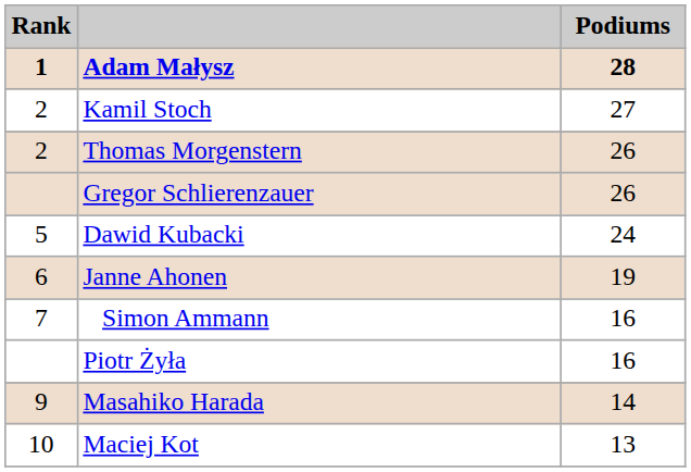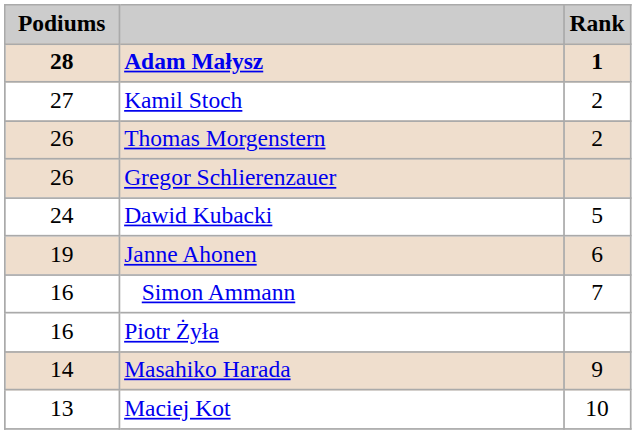 <table class="wikitable plainrowheaders" style="background:#fff; font-size:86%; line-height:16px; border:grey solid 1px; border-collapse:collapse;">
 <tr style="background:#ccc; text-align:center;">
+<th style="background:#ccc;" width="60">Podiums</th>
+<th style="background:#ccc;" width="254"></th>
 <th style="background:#ccc;">Rank</th>
-<th style="background:#ccc;" width="254"></th>
-<th style="background:#ccc;" width="60">Podiums</th>
 </tr>
 <tr bgcolor=#EFDECD>
+<td align=center><strong>28</strong></td>
+<td> <strong><a href='#'>Adam Małysz</a></strong></td>
 <td align=center><strong>1</strong></td>
-<td> <strong><a href='#'>Adam Małysz</a></strong></td>
-<td align=center><strong>28</strong></td>
 </tr>
 <tr>
+<td align=center>27</td>
+<td> <a href='#'>Kamil Stoch</a></td>
 <td align=center>2</td>
-<td> <a href='#'>Kamil Stoch</a></td>
-<td align=center>27</td>
 </tr>
 <tr bgcolor=#EFDECD>
+<td align=center>26</td>
+<td> <a href='#'>Thomas Morgenstern</a></td>
 <td align=center>2</td>
-<td> <a href='#'>Thomas Morgenstern</a></td>
-<td align=center>26</td>
 </tr>
 <tr bgcolor=#EFDECD>
+<td align=center>26</td>
+<td> <a href='#'>Gregor Schlierenzauer</a></td>
 <td align=center></td>
-<td> <a href='#'>Gregor Schlierenzauer</a></td>
-<td align=center>26</td>
 </tr>
 <tr>
+<td align=center>24</td>
+<td> <a href='#'>Dawid Kubacki</a></td>
 <td align=center>5</td>
-<td> <a href='#'>Dawid Kubacki</a></td>
-<td align=center>24</td>
 </tr>
 <tr bgcolor=#EFDECD>
+<td align=center>19</td>
+<td> <a href='#'>Janne Ahonen</a></td>
 <td align=center>6</td>
-<td> <a href='#'>Janne Ahonen</a></td>
-<td align=center>19</td>
 </tr>
 <tr>
+<td align=center>16</td>
+<td>   <a href='#'>Simon Ammann</a></td>
 <td align=center>7</td>
-<td>   <a href='#'>Simon Ammann</a></td>
-<td align=center>16</td>
 </tr>
 <tr>
+<td align=center>16</td>
+<td> <a href='#'>Piotr Żyła</a></td>
 <td align=center></td>
-<td> <a href='#'>Piotr Żyła</a></td>
-<td align=center>16</td>
 </tr>
 <tr bgcolor=#EFDECD>
+<td align=center>14</td>
+<td> <a href='#'>Masahiko Harada</a></td>
 <td align=center>9</td>
-<td> <a href='#'>Masahiko Harada</a></td>
-<td align=center>14</td>
 </tr>
 <tr>
+<td align=center>13</td>
+<td> <a href='#'>Maciej Kot</a></td>
 <td align=center>10</td>
-<td> <a href='#'>Maciej Kot</a></td>
-<td align=center>13</td>
 </tr>
 </table>
